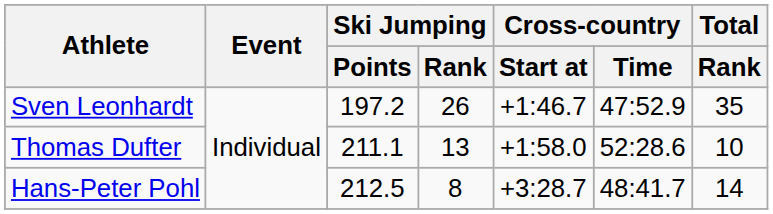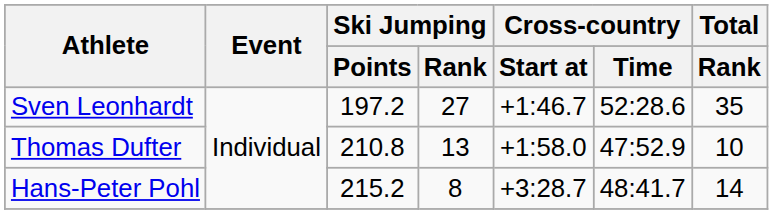 <table class="wikitable" style="font-size:90%">
 <tr>
 <th rowspan="2">Athlete</th>
 <th rowspan="2">Event</th>
 <th colspan="2">Ski Jumping</th>
 <th colspan="2">Cross-country</th>
 <th colspan="2">Total</th>
 </tr>
 <tr>
 <th>Points</th>
 <th>Rank</th>
 <th>Start at</th>
 <th>Time</th>
 <th>Rank</th>
 </tr>
 <tr>
 <td><a href='#'>Sven Leonhardt</a></td>
 <td rowspan="3">Individual</td>
 <td align="center">197.2</td>
-<td align="center">26</td>
+<td align="center">27</td>
 <td align="center">+1:46.7</td>
-<td align="center">47:52.9</td>
+<td align="center">52:28.6</td>
 <td align="center">35</td>
 </tr>
 <tr>
 <td><a href='#'>Thomas Dufter</a></td>
-<td align="center">211.1</td>
+<td align="center">210.8</td>
 <td align="center">13</td>
 <td align="center">+1:58.0</td>
-<td align="center">52:28.6</td>
+<td align="center">47:52.9</td>
 <td align="center">10</td>
 </tr>
 <tr>
 <td><a href='#'>Hans-Peter Pohl</a></td>
-<td align="center">212.5</td>
+<td align="center">215.2</td>
 <td align="center">8</td>
 <td align="center">+3:28.7</td>
 <td align="center">48:41.7</td>
 <td align="center">14</td>
 </tr>
 </table>
